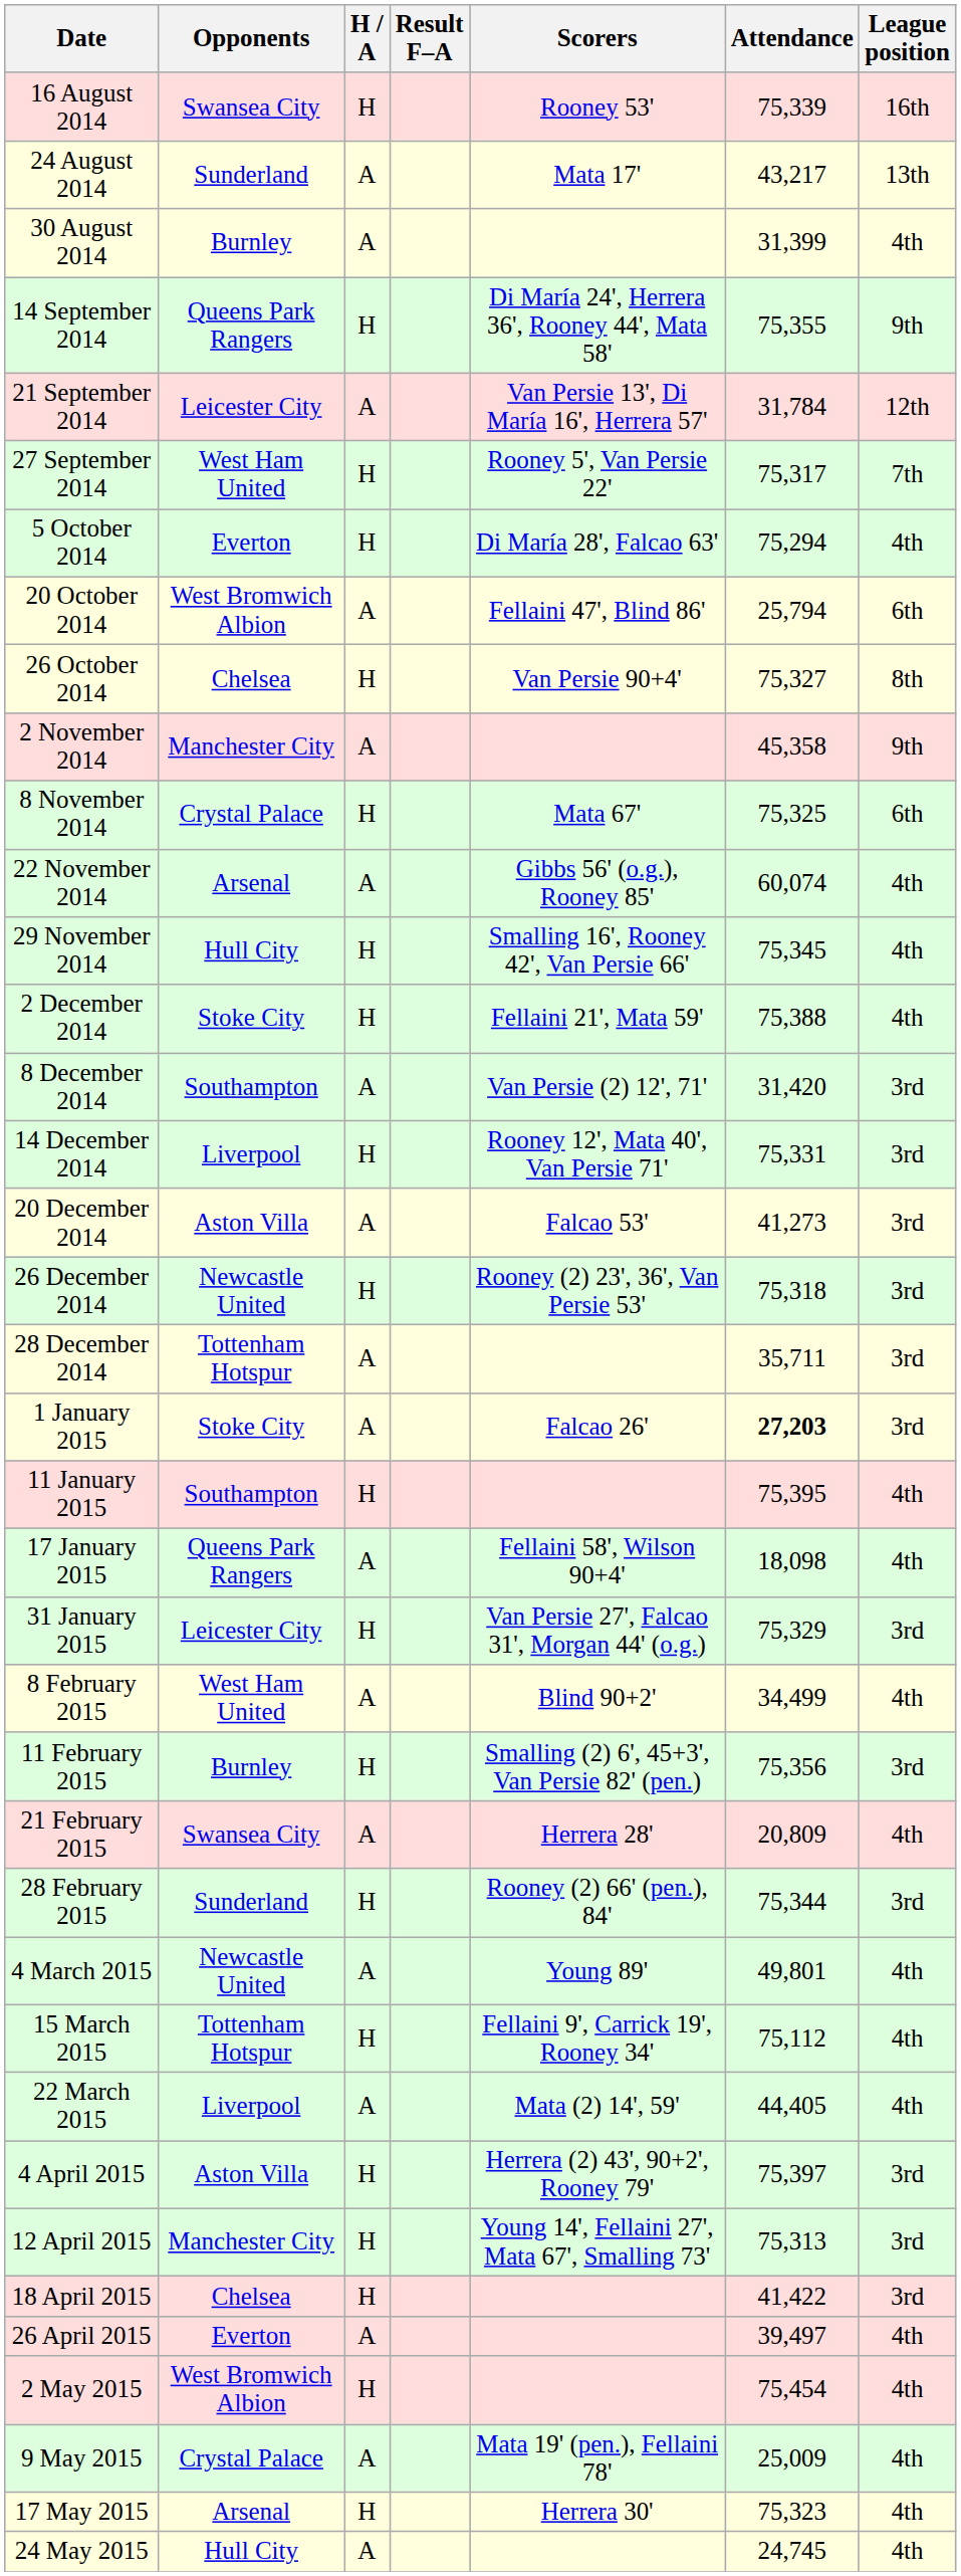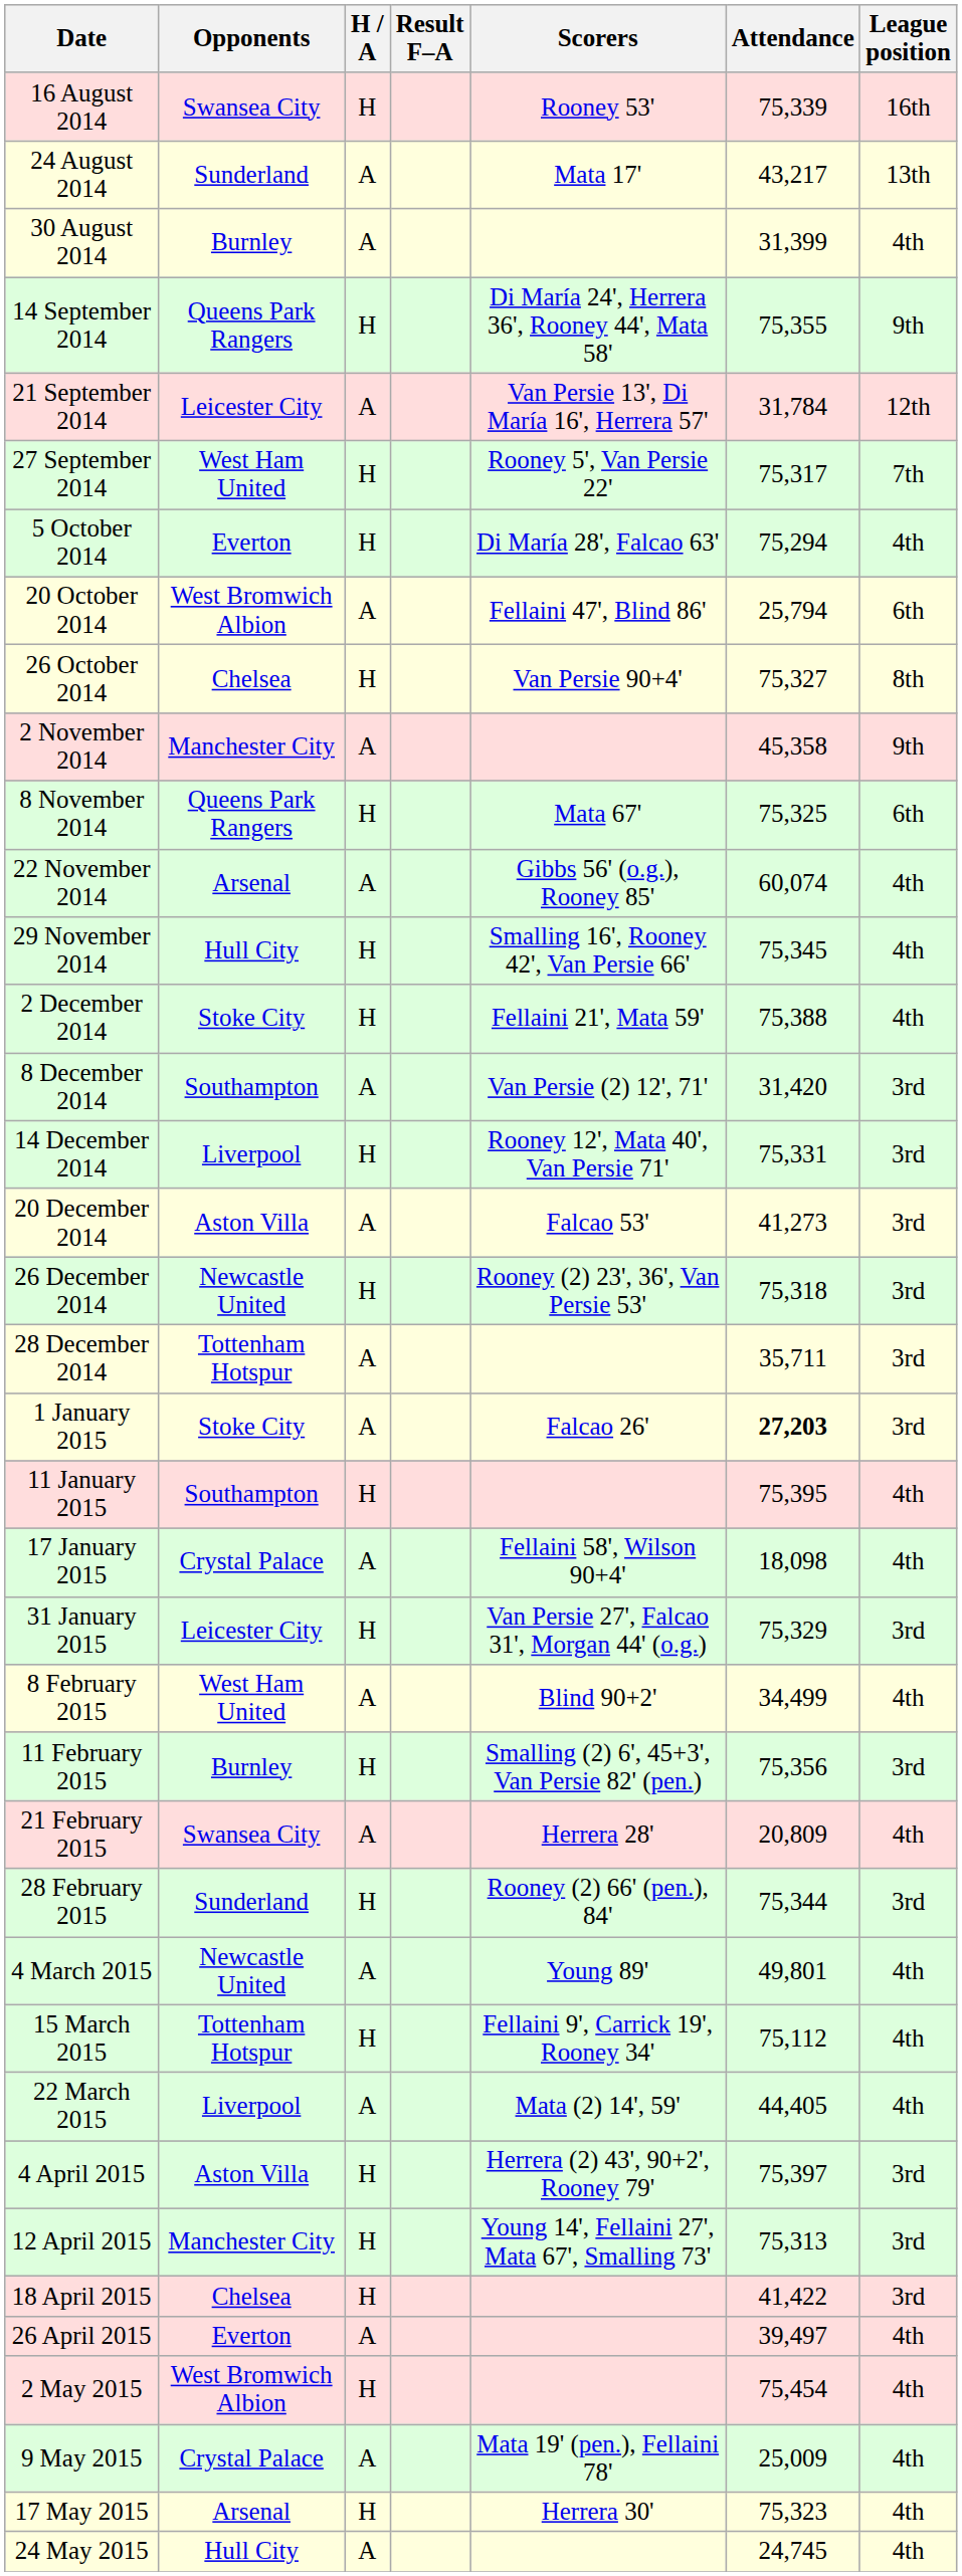 <table class="wikitable" style="text-align:center">
 <tr>
 <th>Date</th>
 <th>Opponents</th>
 <th>H / A</th>
 <th>Result<br>F–A</th>
 <th>Scorers</th>
 <th>Attendance</th>
 <th>League<br>position</th>
 </tr>
 <tr bgcolor="#ffdddd">
 <td>16 August 2014</td>
 <td><a href='#'>Swansea City</a></td>
 <td>H</td>
 <td></td>
 <td><a href='#'>Rooney</a> 53'</td>
 <td>75,339</td>
 <td>16th</td>
 </tr>
 <tr bgcolor="#ffffdd">
 <td>24 August 2014</td>
 <td><a href='#'>Sunderland</a></td>
 <td>A</td>
 <td></td>
 <td><a href='#'>Mata</a> 17'</td>
 <td>43,217</td>
 <td>13th</td>
 </tr>
 <tr bgcolor="#ffffdd">
 <td>30 August 2014</td>
 <td><a href='#'>Burnley</a></td>
 <td>A</td>
 <td></td>
 <td></td>
 <td>31,399</td>
 <td>4th</td>
 </tr>
 <tr bgcolor="#ddffdd">
 <td>14 September 2014</td>
 <td><a href='#'>Queens Park Rangers</a></td>
 <td>H</td>
 <td></td>
 <td><a href='#'>Di María</a> 24', <a href='#'>Herrera</a> 36', <a href='#'>Rooney</a> 44', <a href='#'>Mata</a> 58'</td>
 <td>75,355</td>
 <td>9th</td>
 </tr>
 <tr bgcolor="#ffdddd">
 <td>21 September 2014</td>
 <td><a href='#'>Leicester City</a></td>
 <td>A</td>
 <td></td>
 <td><a href='#'>Van Persie</a> 13', <a href='#'>Di María</a> 16', <a href='#'>Herrera</a> 57'</td>
 <td>31,784</td>
 <td>12th</td>
 </tr>
 <tr bgcolor="#ddffdd">
 <td>27 September 2014</td>
 <td><a href='#'>West Ham United</a></td>
 <td>H</td>
 <td></td>
 <td><a href='#'>Rooney</a> 5', <a href='#'>Van Persie</a> 22'</td>
 <td>75,317</td>
 <td>7th</td>
 </tr>
 <tr bgcolor="#ddffdd">
 <td>5 October 2014</td>
 <td><a href='#'>Everton</a></td>
 <td>H</td>
 <td></td>
 <td><a href='#'>Di María</a> 28', <a href='#'>Falcao</a> 63'</td>
 <td>75,294</td>
 <td>4th</td>
 </tr>
 <tr bgcolor="#ffffdd">
 <td>20 October 2014</td>
 <td><a href='#'>West Bromwich Albion</a></td>
 <td>A</td>
 <td></td>
 <td><a href='#'>Fellaini</a> 47', <a href='#'>Blind</a> 86'</td>
 <td>25,794</td>
 <td>6th</td>
 </tr>
 <tr bgcolor="#ffffdd">
 <td>26 October 2014</td>
 <td><a href='#'>Chelsea</a></td>
 <td>H</td>
 <td></td>
 <td><a href='#'>Van Persie</a> 90+4'</td>
 <td>75,327</td>
 <td>8th</td>
 </tr>
 <tr bgcolor="#ffdddd">
 <td>2 November 2014</td>
 <td><a href='#'>Manchester City</a></td>
 <td>A</td>
 <td></td>
 <td></td>
 <td>45,358</td>
 <td>9th</td>
 </tr>
 <tr bgcolor="#ddffdd">
 <td>8 November 2014</td>
-<td><a href='#'>Crystal Palace</a></td>
+<td><a href='#'>Queens Park Rangers</a></td>
 <td>H</td>
 <td></td>
 <td><a href='#'>Mata</a> 67'</td>
 <td>75,325</td>
 <td>6th</td>
 </tr>
 <tr bgcolor="#ddffdd">
 <td>22 November 2014</td>
 <td><a href='#'>Arsenal</a></td>
 <td>A</td>
 <td></td>
 <td><a href='#'>Gibbs</a> 56' (<a href='#'>o.g.</a>), <a href='#'>Rooney</a> 85'</td>
 <td>60,074</td>
 <td>4th</td>
 </tr>
 <tr bgcolor="#ddffdd">
 <td>29 November 2014</td>
 <td><a href='#'>Hull City</a></td>
 <td>H</td>
 <td></td>
 <td><a href='#'>Smalling</a> 16', <a href='#'>Rooney</a> 42', <a href='#'>Van Persie</a> 66'</td>
 <td>75,345</td>
 <td>4th</td>
 </tr>
 <tr bgcolor="#ddffdd">
 <td>2 December 2014</td>
 <td><a href='#'>Stoke City</a></td>
 <td>H</td>
 <td></td>
 <td><a href='#'>Fellaini</a> 21', <a href='#'>Mata</a> 59'</td>
 <td>75,388</td>
 <td>4th</td>
 </tr>
 <tr bgcolor="#ddffdd">
 <td>8 December 2014</td>
 <td><a href='#'>Southampton</a></td>
 <td>A</td>
 <td></td>
 <td><a href='#'>Van Persie</a> (2) 12', 71'</td>
 <td>31,420</td>
 <td>3rd</td>
 </tr>
 <tr bgcolor="#ddffdd">
 <td>14 December 2014</td>
 <td><a href='#'>Liverpool</a></td>
 <td>H</td>
 <td></td>
 <td><a href='#'>Rooney</a> 12', <a href='#'>Mata</a> 40', <a href='#'>Van Persie</a> 71'</td>
 <td>75,331</td>
 <td>3rd</td>
 </tr>
 <tr bgcolor="#ffffdd">
 <td>20 December 2014</td>
 <td><a href='#'>Aston Villa</a></td>
 <td>A</td>
 <td></td>
 <td><a href='#'>Falcao</a> 53'</td>
 <td>41,273</td>
 <td>3rd</td>
 </tr>
 <tr bgcolor="ddffdd">
 <td>26 December 2014</td>
 <td><a href='#'>Newcastle United</a></td>
 <td>H</td>
 <td></td>
 <td><a href='#'>Rooney</a> (2) 23', 36', <a href='#'>Van Persie</a> 53'</td>
 <td>75,318</td>
 <td>3rd</td>
 </tr>
 <tr bgcolor="#ffffdd">
 <td>28 December 2014</td>
 <td><a href='#'>Tottenham Hotspur</a></td>
 <td>A</td>
 <td></td>
 <td></td>
 <td>35,711</td>
 <td>3rd</td>
 </tr>
 <tr bgcolor="#ffffdd">
 <td>1 January 2015</td>
 <td><a href='#'>Stoke City</a></td>
 <td>A</td>
 <td></td>
 <td><a href='#'>Falcao</a> 26'</td>
 <td><strong>27,203</strong></td>
 <td>3rd</td>
 </tr>
 <tr bgcolor="#ffdddd">
 <td>11 January 2015</td>
 <td><a href='#'>Southampton</a></td>
 <td>H</td>
 <td></td>
 <td></td>
 <td>75,395</td>
 <td>4th</td>
 </tr>
 <tr bgcolor="#ddffdd">
 <td>17 January 2015</td>
-<td><a href='#'>Queens Park Rangers</a></td>
+<td><a href='#'>Crystal Palace</a></td>
 <td>A</td>
 <td></td>
 <td><a href='#'>Fellaini</a> 58', <a href='#'>Wilson</a> 90+4'</td>
 <td>18,098</td>
 <td>4th</td>
 </tr>
 <tr bgcolor="#ddffdd">
 <td>31 January 2015</td>
 <td><a href='#'>Leicester City</a></td>
 <td>H</td>
 <td></td>
 <td><a href='#'>Van Persie</a> 27', <a href='#'>Falcao</a> 31', <a href='#'>Morgan</a> 44' (<a href='#'>o.g.</a>)</td>
 <td>75,329</td>
 <td>3rd</td>
 </tr>
 <tr bgcolor="#ffffdd">
 <td>8 February 2015</td>
 <td><a href='#'>West Ham United</a></td>
 <td>A</td>
 <td></td>
 <td><a href='#'>Blind</a> 90+2'</td>
 <td>34,499</td>
 <td>4th</td>
 </tr>
 <tr bgcolor="#ddffdd">
 <td>11 February 2015</td>
 <td><a href='#'>Burnley</a></td>
 <td>H</td>
 <td></td>
 <td><a href='#'>Smalling</a> (2) 6', 45+3', <a href='#'>Van Persie</a> 82' (<a href='#'>pen.</a>)</td>
 <td>75,356</td>
 <td>3rd</td>
 </tr>
 <tr bgcolor="#ffdddd">
 <td>21 February 2015</td>
 <td><a href='#'>Swansea City</a></td>
 <td>A</td>
 <td></td>
 <td><a href='#'>Herrera</a> 28'</td>
 <td>20,809</td>
 <td>4th</td>
 </tr>
 <tr bgcolor="#ddffdd">
 <td>28 February 2015</td>
 <td><a href='#'>Sunderland</a></td>
 <td>H</td>
 <td></td>
 <td><a href='#'>Rooney</a> (2) 66' (<a href='#'>pen.</a>), 84'</td>
 <td>75,344</td>
 <td>3rd</td>
 </tr>
 <tr bgcolor="#ddffdd">
 <td>4 March 2015</td>
 <td><a href='#'>Newcastle United</a></td>
 <td>A</td>
 <td></td>
 <td><a href='#'>Young</a> 89'</td>
 <td>49,801</td>
 <td>4th</td>
 </tr>
 <tr bgcolor="#ddffdd">
 <td>15 March 2015</td>
 <td><a href='#'>Tottenham Hotspur</a></td>
 <td>H</td>
 <td></td>
 <td><a href='#'>Fellaini</a> 9', <a href='#'>Carrick</a> 19', <a href='#'>Rooney</a> 34'</td>
 <td>75,112</td>
 <td>4th</td>
 </tr>
 <tr bgcolor="#ddffdd">
 <td>22 March 2015</td>
 <td><a href='#'>Liverpool</a></td>
 <td>A</td>
 <td></td>
 <td><a href='#'>Mata</a> (2) 14', 59'</td>
 <td>44,405</td>
 <td>4th</td>
 </tr>
 <tr bgcolor="#ddffdd">
 <td>4 April 2015</td>
 <td><a href='#'>Aston Villa</a></td>
 <td>H</td>
 <td></td>
 <td><a href='#'>Herrera</a> (2) 43', 90+2', <a href='#'>Rooney</a> 79'</td>
 <td>75,397</td>
 <td>3rd</td>
 </tr>
 <tr bgcolor="#ddffdd">
 <td>12 April 2015</td>
 <td><a href='#'>Manchester City</a></td>
 <td>H</td>
 <td></td>
 <td><a href='#'>Young</a> 14', <a href='#'>Fellaini</a> 27', <a href='#'>Mata</a> 67', <a href='#'>Smalling</a> 73'</td>
 <td>75,313</td>
 <td>3rd</td>
 </tr>
 <tr bgcolor="#ffdddd">
 <td>18 April 2015</td>
 <td><a href='#'>Chelsea</a></td>
 <td>H</td>
 <td></td>
 <td></td>
 <td>41,422</td>
 <td>3rd</td>
 </tr>
 <tr bgcolor="#ffdddd">
 <td>26 April 2015</td>
 <td><a href='#'>Everton</a></td>
 <td>A</td>
 <td></td>
 <td></td>
 <td>39,497</td>
 <td>4th</td>
 </tr>
 <tr bgcolor="#ffdddd">
 <td>2 May 2015</td>
 <td><a href='#'>West Bromwich Albion</a></td>
 <td>H</td>
 <td></td>
 <td></td>
 <td>75,454</td>
 <td>4th</td>
 </tr>
 <tr bgcolor="#ddffdd">
 <td>9 May 2015</td>
 <td><a href='#'>Crystal Palace</a></td>
 <td>A</td>
 <td></td>
 <td><a href='#'>Mata</a> 19' (<a href='#'>pen.</a>), <a href='#'>Fellaini</a> 78'</td>
 <td>25,009</td>
 <td>4th</td>
 </tr>
 <tr bgcolor="#ffffdd">
 <td>17 May 2015</td>
 <td><a href='#'>Arsenal</a></td>
 <td>H</td>
 <td></td>
 <td><a href='#'>Herrera</a> 30'</td>
 <td>75,323</td>
 <td>4th</td>
 </tr>
 <tr bgcolor="#ffffdd">
 <td>24 May 2015</td>
 <td><a href='#'>Hull City</a></td>
 <td>A</td>
 <td></td>
 <td></td>
 <td>24,745</td>
 <td>4th</td>
 </tr>
 </table>
